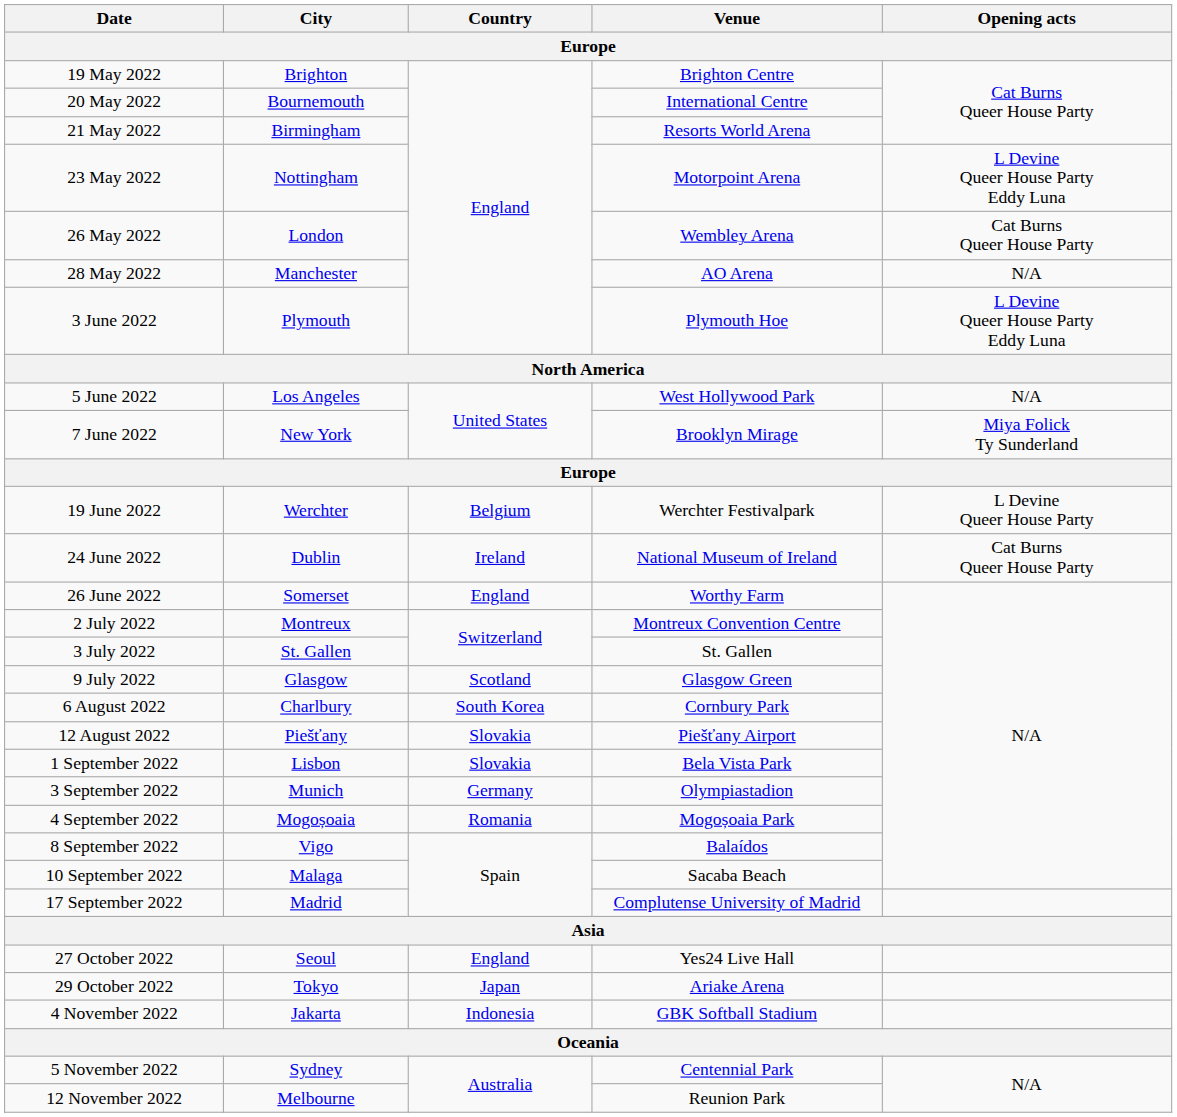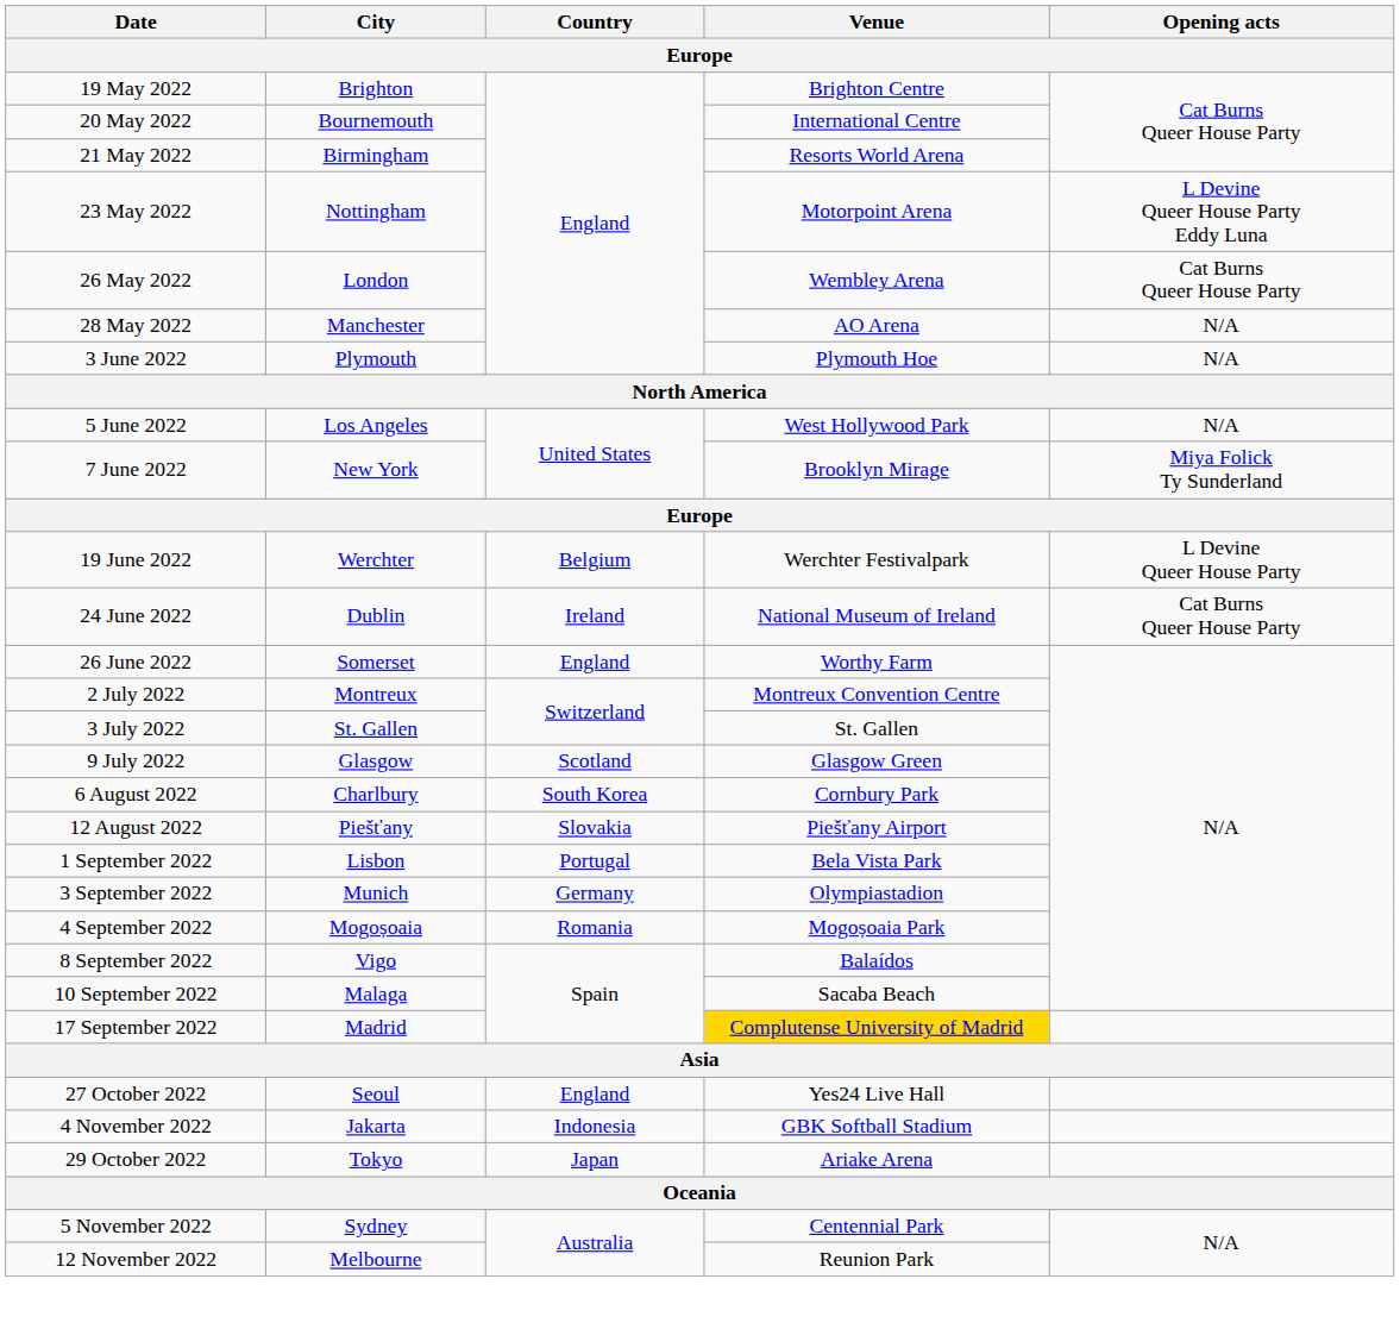 <table class="wikitable plainrowheaders" style="text-align:center;">
 <tr>
 <th scope="col" style="width:12em;">Date</th>
 <th scope="col" style="width:10em;">City</th>
 <th scope="col" style="width:10em;">Country</th>
 <th scope="col" style="width:16em;">Venue</th>
 <th scope="col" style="width:16em;">Opening acts</th>
 </tr>
 <tr>
 <th colspan="5">Europe</th>
 </tr>
 <tr>
 <td style="text-align:center;" scope="row">19 May 2022</td>
 <td><a href='#'>Brighton</a></td>
 <td rowspan="7"><a href='#'>England</a></td>
 <td><a href='#'>Brighton Centre</a></td>
 <td rowspan=3><a href='#'>Cat Burns</a> <br> Queer House Party</td>
 </tr>
 <tr>
 <td style="text-align:center;" scope="row">20 May 2022</td>
 <td><a href='#'>Bournemouth</a></td>
 <td><a href='#'>International Centre</a></td>
 </tr>
 <tr>
 <td style="text-align:center;" scope="row">21 May 2022</td>
 <td><a href='#'>Birmingham</a></td>
 <td><a href='#'>Resorts World Arena</a></td>
 </tr>
 <tr>
 <td style="text-align:center;" scope="row">23 May 2022</td>
 <td><a href='#'>Nottingham</a></td>
 <td><a href='#'>Motorpoint Arena</a></td>
 <td><a href='#'>L Devine</a> <br> Queer House Party <br> Eddy Luna</td>
 </tr>
 <tr>
 <td style="text-align:center;" scope="row">26 May 2022</td>
 <td><a href='#'>London</a></td>
 <td><a href='#'>Wembley Arena</a></td>
 <td>Cat Burns <br> Queer House Party</td>
 </tr>
 <tr>
 <td style="text-align:center;" scope="row">28 May 2022</td>
 <td><a href='#'>Manchester</a></td>
 <td><a href='#'>AO Arena</a></td>
 <td>N/A</td>
 </tr>
 <tr>
 <td style="text-align:center;" scope="row">3 June 2022</td>
 <td><a href='#'>Plymouth</a></td>
 <td><a href='#'>Plymouth Hoe</a></td>
-<td><a href='#'>L Devine</a> <br> Queer House Party <br> Eddy Luna</td>
+<td>N/A</td>
 </tr>
 <tr>
 <th colspan="5">North America</th>
 </tr>
 <tr>
 <td style="text-align:center;" scope="row">5 June 2022</td>
 <td><a href='#'>Los Angeles</a></td>
 <td rowspan=2><a href='#'>United States</a></td>
 <td><a href='#'>West Hollywood Park</a></td>
 <td>N/A</td>
 </tr>
 <tr>
 <td style="text-align:center;" scope="row">7 June 2022</td>
 <td><a href='#'>New York</a></td>
 <td><a href='#'>Brooklyn Mirage</a></td>
 <td><a href='#'>Miya Folick</a> <br> Ty Sunderland</td>
 </tr>
 <tr>
 <th colspan="5">Europe</th>
 </tr>
 <tr>
 <td style="text-align:center;" scope="row">19 June 2022</td>
 <td><a href='#'>Werchter</a></td>
 <td><a href='#'>Belgium</a></td>
 <td>Werchter Festivalpark</td>
 <td>L Devine <br> Queer House Party</td>
 </tr>
 <tr>
 <td style="text-align:center;" scope="row">24 June 2022</td>
 <td><a href='#'>Dublin</a></td>
 <td><a href='#'>Ireland</a></td>
 <td><a href='#'>National Museum of Ireland</a></td>
 <td>Cat Burns <br> Queer House Party</td>
 </tr>
 <tr>
 <td style="text-align:center;" scope="row">26 June 2022</td>
 <td><a href='#'>Somerset</a></td>
 <td><a href='#'>England</a></td>
 <td><a href='#'>Worthy Farm</a></td>
 <td rowspan=11>N/A</td>
 </tr>
 <tr>
 <td style="text-align:center;" scope="row">2 July 2022</td>
 <td><a href='#'>Montreux</a></td>
 <td rowspan=2><a href='#'>Switzerland</a></td>
 <td><a href='#'>Montreux Convention Centre</a></td>
 </tr>
 <tr>
 <td style="text-align:center;" scope="row">3 July 2022</td>
 <td><a href='#'>St. Gallen</a></td>
 <td>St. Gallen</td>
 </tr>
 <tr>
 <td style="text-align:center;" scope="row">9 July 2022</td>
 <td><a href='#'>Glasgow</a></td>
 <td><a href='#'>Scotland</a></td>
 <td><a href='#'>Glasgow Green</a></td>
 </tr>
 <tr>
 <td style="text-align:center;" scope="row">6 August 2022</td>
 <td><a href='#'>Charlbury</a></td>
 <td><a href='#'>South Korea</a></td>
 <td><a href='#'>Cornbury Park</a></td>
 </tr>
 <tr>
 <td style="text-align:center;" scope="row">12 August 2022</td>
 <td><a href='#'>Piešťany</a></td>
 <td><a href='#'>Slovakia</a></td>
 <td><a href='#'>Piešťany Airport</a></td>
 </tr>
 <tr>
 <td style="text-align:center;" scope="row">1 September 2022</td>
 <td><a href='#'>Lisbon</a></td>
-<td><a href='#'>Slovakia</a></td>
+<td><a href='#'>Portugal</a></td>
 <td><a href='#'>Bela Vista Park</a></td>
 </tr>
 <tr>
 <td style="text-align:center;" scope="row">3 September 2022</td>
 <td><a href='#'>Munich</a></td>
 <td><a href='#'>Germany</a></td>
 <td><a href='#'>Olympiastadion</a></td>
 </tr>
 <tr>
 <td style="text-align:center;" scope="row">4 September 2022</td>
 <td><a href='#'>Mogoșoaia</a></td>
 <td><a href='#'>Romania</a></td>
 <td><a href='#'>Mogoșoaia Park</a></td>
 </tr>
 <tr>
 <td style="text-align:center;" scope="row">8 September 2022</td>
 <td><a href='#'>Vigo</a></td>
 <td rowspan="3">Spain</td>
 <td><a href='#'>Balaídos</a></td>
 </tr>
 <tr>
 <td style="text-align:center;" scope="row">10 September 2022</td>
 <td><a href='#'>Malaga</a></td>
 <td>Sacaba Beach</td>
 </tr>
 <tr>
 <td style="text-align:center;" scope="row">17 September 2022</td>
 <td><a href='#'>Madrid</a></td>
-<td><a href='#'>Complutense University of Madrid</a></td>
+<td style="background: gold;"><a href='#'>Complutense University of Madrid</a></td>
 </tr>
 <tr>
 <th colspan="5">Asia</th>
 </tr>
 <tr>
 <td>27 October 2022</td>
 <td><a href='#'>Seoul</a></td>
 <td><a href='#'>England</a></td>
 <td>Yes24 Live Hall</td>
 <td></td>
 </tr>
 <tr>
+<td>4 November 2022</td>
+<td><a href='#'>Jakarta</a></td>
+<td><a href='#'>Indonesia</a></td>
+<td><a href='#'>GBK Softball Stadium</a></td>
+<td></td>
+</tr>
+<tr>
 <td>29 October 2022</td>
 <td><a href='#'>Tokyo</a></td>
 <td><a href='#'>Japan</a></td>
 <td><a href='#'>Ariake Arena</a></td>
-<td></td>
-</tr>
-<tr>
-<td>4 November 2022</td>
-<td><a href='#'>Jakarta</a></td>
-<td><a href='#'>Indonesia</a></td>
-<td><a href='#'>GBK Softball Stadium</a></td>
 <td></td>
 </tr>
 <tr>
 <th colspan="5">Oceania</th>
 </tr>
 <tr>
 <td style="text-align:center;" scope="row">5 November 2022</td>
 <td><a href='#'>Sydney</a></td>
 <td rowspan=2><a href='#'>Australia</a></td>
 <td><a href='#'>Centennial Park</a></td>
 <td rowspan=2>N/A</td>
 </tr>
 <tr>
 <td style="text-align:center;" scope="row">12 November 2022</td>
 <td><a href='#'>Melbourne</a></td>
 <td>Reunion Park</td>
 </tr>
 </table>
